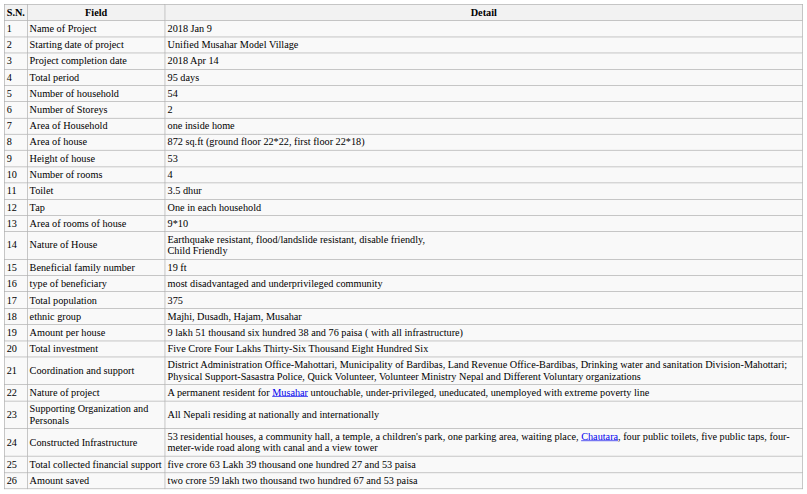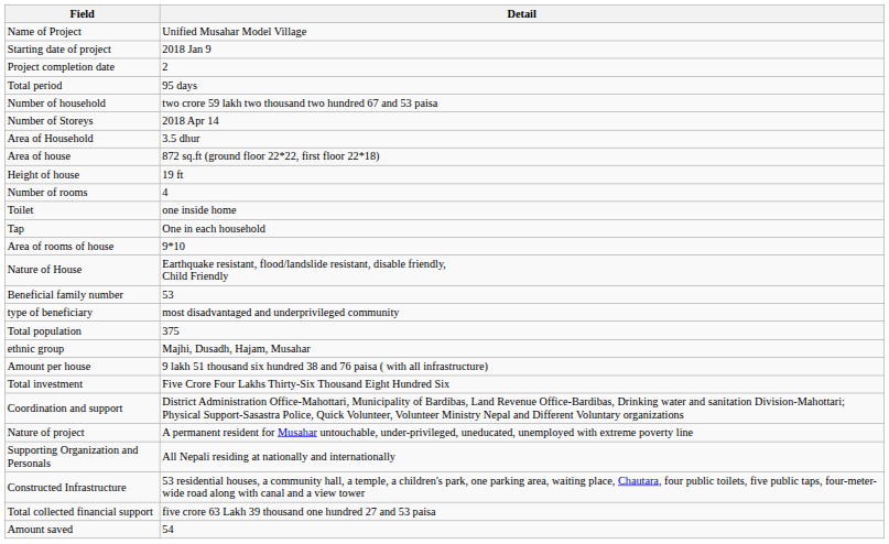 <table class="wikitable">
 <tr>
-<th>S.N.</th>
 <th>Field</th>
 <th>Detail</th>
 </tr>
 <tr>
-<td>1</td>
 <td>Name of Project</td>
+<td>Unified Musahar Model Village</td>
+</tr>
+<tr>
+<td>Starting date of project</td>
 <td>2018 Jan 9</td>
 </tr>
 <tr>
+<td>Project completion date</td>
 <td>2</td>
-<td>Starting date of project</td>
-<td>Unified Musahar Model Village</td>
 </tr>
 <tr>
-<td>3</td>
-<td>Project completion date</td>
-<td>2018 Apr 14</td>
-</tr>
-<tr>
-<td>4</td>
 <td>Total period</td>
 <td>95 days</td>
 </tr>
 <tr>
-<td>5</td>
 <td>Number of household</td>
-<td>54</td>
+<td>two crore 59 lakh two thousand two  hundred 67 and 53 paisa</td>
 </tr>
 <tr>
-<td>6</td>
 <td>Number of Storeys</td>
-<td>2</td>
+<td>2018 Apr 14</td>
 </tr>
 <tr>
-<td>7</td>
 <td>Area of Household</td>
-<td>one inside home</td>
+<td>3.5 dhur</td>
 </tr>
 <tr>
-<td>8</td>
 <td>Area of house</td>
 <td>872 sq.ft (ground floor 22*22,  first floor 22*18)</td>
 </tr>
 <tr>
-<td>9</td>
 <td>Height of house</td>
-<td>53</td>
+<td>19 ft</td>
 </tr>
 <tr>
-<td>10</td>
 <td>Number of rooms</td>
 <td>4</td>
 </tr>
 <tr>
-<td>11</td>
 <td>Toilet</td>
-<td>3.5 dhur</td>
+<td>one inside home</td>
 </tr>
 <tr>
-<td>12</td>
 <td>Tap</td>
 <td>One in each household</td>
 </tr>
 <tr>
-<td>13</td>
 <td>Area of rooms of house</td>
 <td>9*10</td>
 </tr>
 <tr>
-<td>14</td>
 <td>Nature of House</td>
 <td>Earthquake resistant,  flood/landslide resistant, disable friendly,<br>Child Friendly</td>
 </tr>
 <tr>
-<td>15</td>
 <td>Beneficial family number</td>
-<td>19 ft</td>
+<td>53</td>
 </tr>
 <tr>
-<td>16</td>
 <td>type of beneficiary</td>
 <td>most disadvantaged and  underprivileged community</td>
 </tr>
 <tr>
-<td>17</td>
 <td>Total population</td>
 <td>375</td>
 </tr>
 <tr>
-<td>18</td>
 <td>ethnic group</td>
 <td>Majhi, Dusadh, Hajam, Musahar</td>
 </tr>
 <tr>
-<td>19</td>
 <td>Amount per house</td>
 <td>9 lakh 51 thousand six hundred 38  and 76 paisa ( with all infrastructure)</td>
 </tr>
 <tr>
-<td>20</td>
 <td>Total investment</td>
 <td>Five Crore Four Lakhs Thirty-Six  Thousand Eight Hundred Six</td>
 </tr>
 <tr>
-<td>21</td>
 <td>Coordination and support</td>
 <td>District Administration  Office-Mahottari, Municipality of Bardibas, Land Revenue Office-Bardibas,  Drinking water and sanitation Division-Mahottari;<br>Physical Support-Sasastra Police,  Quick Volunteer, Volunteer Ministry Nepal and Different Voluntary  organizations</td>
 </tr>
 <tr>
-<td>22</td>
 <td>Nature of project</td>
 <td>A permanent resident for <a href='#'>Musahar</a> untouchable, under-privileged, uneducated, unemployed with extreme poverty  line</td>
 </tr>
 <tr>
-<td>23</td>
 <td>Supporting Organization and  Personals</td>
 <td>All Nepali residing at nationally  and internationally</td>
 </tr>
 <tr>
-<td>24</td>
 <td>Constructed Infrastructure</td>
 <td>53 residential houses, a community hall, a temple, a children's park, one parking area, waiting place, <a href='#'>Chautara</a>, four public toilets, five public taps, four-meter-wide road along with canal and a view tower</td>
 </tr>
 <tr>
-<td>25</td>
 <td>Total collected financial support</td>
 <td>five crore 63 Lakh 39 thousand one  hundred 27 and 53 paisa</td>
 </tr>
 <tr>
-<td>26</td>
 <td>Amount saved</td>
-<td>two crore 59 lakh two thousand two  hundred 67 and 53 paisa</td>
+<td>54</td>
 </tr>
 </table>
